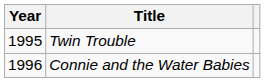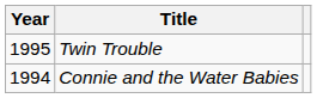 <table class="wikitable">
 <tr>
 <th>Year</th>
 <th>Title</th>
 <th></th>
 </tr>
 <tr>
 <td>1995</td>
 <td><em>Twin Trouble</em></td>
 <td align="center"></td>
 </tr>
 <tr>
-<td>1996</td>
+<td>1994</td>
 <td><em>Connie and the Water Babies</em></td>
 <td align="center"></td>
 </tr>
 </table>
